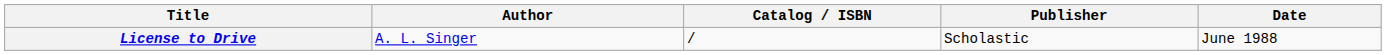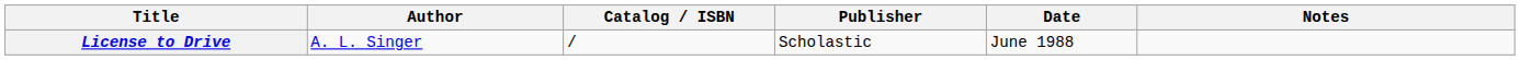 <table class="wikitable sortable" style="width:100%;">
 <tr>
 <th width=20%>Title</th>
 <th width=17%>Author</th>
 <th width=14%>Catalog / ISBN</th>
 <th width=14%>Publisher</th>
 <th width=10%>Date</th>
+<th width=25%>Notes</th>
 </tr>
 <tr>
 <th><em><a href='#'>License to Drive</a></em></th>
 <td><a href='#'>A. L. Singer</a></td>
 <td> / </td>
 <td>Scholastic</td>
 <td>June 1988</td>
+<td></td>
 </tr>
 </table>
